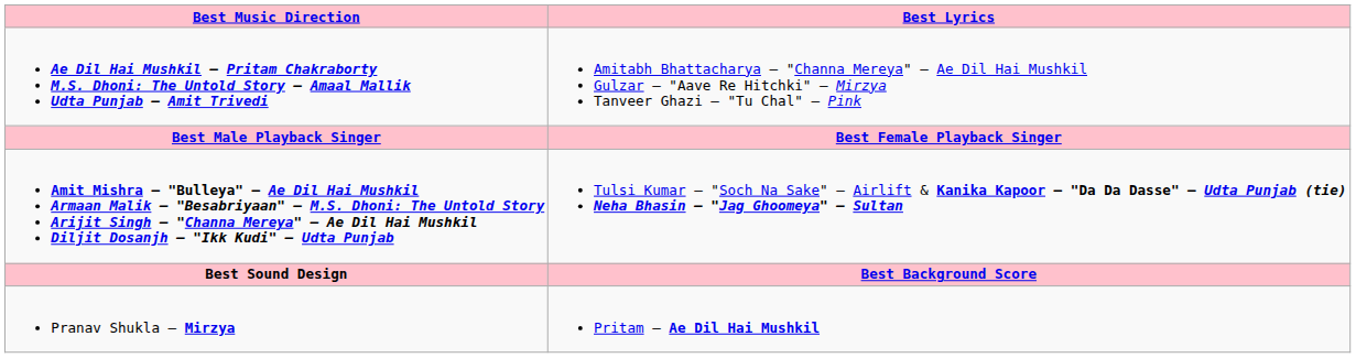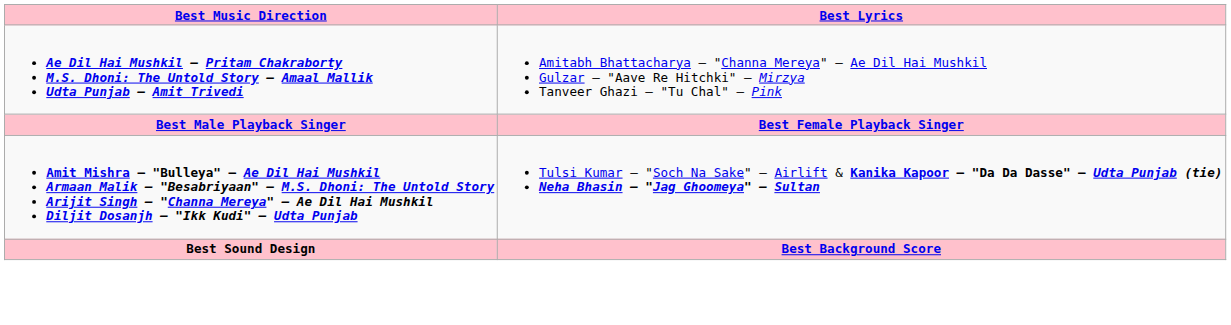 <table class=wikitable style="width="150%">
 <tr>
 <th style="background:#FFC1CC;" ! style="width=50%"><a href='#'>Best Music Direction</a></th>
 <th style="background:#FFC1CC;" ! style="width=50%"><a href='#'>Best Lyrics</a></th>
 </tr>
 <tr>
 <td valign="top"><br><ul><li><strong><em><a href='#'>Ae Dil Hai Mushkil</a><em> – <a href='#'>Pritam Chakraborty</a><strong></li><li></em><a href='#'>M.S. Dhoni: The Untold Story</a><em> – <a href='#'>Amaal Mallik</a></li><li></em><a href='#'>Udta Punjab</a><em> – <a href='#'>Amit Trivedi</a></li></ul></td>
 <td valign="top"><br><ul><li></strong><a href='#'>Amitabh Bhattacharya</a> – "<a href='#'>Channa Mereya</a>" – </em><a href='#'>Ae Dil Hai Mushkil</a></em></strong></li><li><a href='#'>Gulzar</a> – "Aave Re Hitchki" – <em><a href='#'>Mirzya</a></em></li><li>Tanveer Ghazi – "Tu Chal" – <em><a href='#'>Pink</a></em></li></ul></td>
 </tr>
 <tr>
 <th style="background:#FFC1CC;" ! style="width=50%"><a href='#'>Best Male Playback Singer</a></th>
 <th style="background:#FFC1CC;" ! style="width=50%"><a href='#'>Best Female Playback Singer</a></th>
 </tr>
 <tr>
 <td valign="top"><br><ul><li><strong><a href='#'>Amit Mishra</a> – "Bulleya" – <em><a href='#'>Ae Dil Hai Mushkil</a><strong><em></li><li><a href='#'>Armaan Malik</a> – "Besabriyaan" – </em><a href='#'>M.S. Dhoni: The Untold Story</a><em></li><li><a href='#'>Arijit Singh</a> – "<a href='#'>Channa Mereya</a>" – </em>Ae Dil Hai Mushkil<em></li><li><a href='#'>Diljit Dosanjh</a> – "Ikk Kudi" – </em><a href='#'>Udta Punjab</a><em></li></ul></td>
 <td valign="top"><br><ul><li></strong><a href='#'>Tulsi Kumar</a> – "<a href='#'>Soch Na Sake</a>" – </em><a href='#'>Airlift</a> &</em></strong> <strong><a href='#'>Kanika Kapoor</a> – "Da Da Dasse" – <em><a href='#'>Udta Punjab</a> (tie)<strong><em></li><li><a href='#'>Neha Bhasin</a> – "<a href='#'>Jag Ghoomeya</a>" – </em><a href='#'>Sultan</a><em></li></ul></td>
 </tr>
 <tr>
 <th style="background:#FFC1CC;" ! style="width=50%">Best Sound Design</th>
 <th style="background:#FFC1CC;" ! style="width=50%"><a href='#'>Best Background Score</a></th>
 </tr>
-<tr>
-<td valign="top"><br><ul><li></em></strong>Pranav Shukla</strong> – <strong><a href='#'>Mirzya</a><strong><em></li></ul></td>
-<td valign="top"><br><ul><li></em></strong><a href='#'>Pritam</a></strong> – <strong><a href='#'>Ae Dil Hai Mushkil</a><strong><em></li></ul></td>
-</tr>
 </table>
